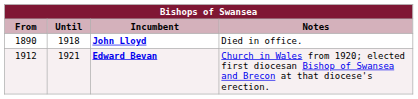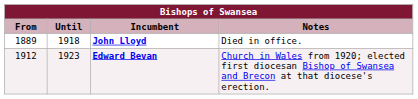 <table class="wikitable" style="width:95%;" border="1" cellpadding="2">
 <tr>
 <th colspan="4" style="background-color: #7F1734; color: white;">Bishops of Swansea</th>
 </tr>
 <tr valign=top>
 <th style="background-color:#D4B1BB" width="10%">From</th>
 <th style="background-color:#D4B1BB" width="10%">Until</th>
 <th style="background-color:#D4B1BB" width="30%">Incumbent</th>
 <th style="background-color:#D4B1BB" width="45%">Notes</th>
 </tr>
 <tr valign=top style="background: white;">
-<td align="center">1890</td>
+<td align="center">1889</td>
 <td align="center">1918</td>
 <td><strong><a href='#'>John Lloyd</a></strong></td>
 <td>Died in office.</td>
 </tr>
 <tr valign=top style="background: #F7F0F2;">
 <td align="center">1912</td>
-<td align="center">1921</td>
+<td align="center">1923</td>
 <td><strong><a href='#'>Edward Bevan</a></strong></td>
 <td><a href='#'>Church in Wales</a> from 1920; elected first diocesan <a href='#'>Bishop of Swansea and Brecon</a> at that diocese's erection.</td>
 </tr>
 </table>
